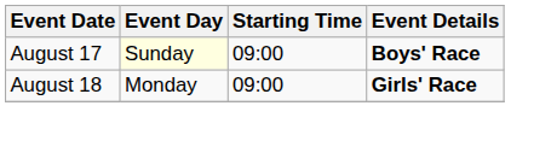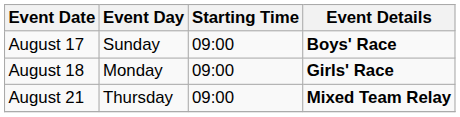 <table class="wikitable">
 <tr>
 <th>Event Date</th>
 <th>Event Day</th>
 <th>Starting Time</th>
 <th>Event Details</th>
 </tr>
 <tr>
 <td>August 17</td>
-<td style="background: lightyellow;">Sunday</td>
+<td>Sunday</td>
 <td>09:00</td>
 <td><strong>Boys' Race</strong></td>
 </tr>
 <tr>
 <td>August 18</td>
 <td>Monday</td>
 <td>09:00</td>
 <td><strong>Girls' Race</strong></td>
 </tr>
 <tr>
+<td>August 21</td>
+<td>Thursday</td>
+<td>09:00</td>
+<td><strong>Mixed Team Relay</strong></td>
+</tr>
+<tr>
 </tr>
 </table>
